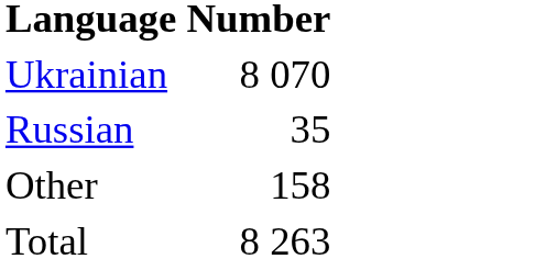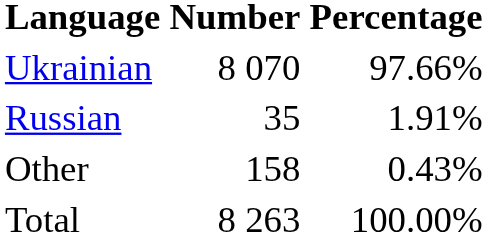 <table class="standard">
 <tr>
 <th>Language</th>
 <th>Number</th>
+<th>Percentage</th>
 </tr>
 <tr>
 <td><a href='#'>Ukrainian</a></td>
 <td align="right">8 070</td>
+<td align="right">97.66%</td>
 </tr>
 <tr>
 <td><a href='#'>Russian</a></td>
 <td align="right">35</td>
+<td align="right">1.91%</td>
 </tr>
 <tr>
 <td>Other</td>
 <td align="right">158</td>
+<td align="right">0.43%</td>
 </tr>
 <tr>
 <td>Total</td>
 <td align="right">8 263</td>
+<td align="right">100.00%</td>
 </tr>
 </table>
